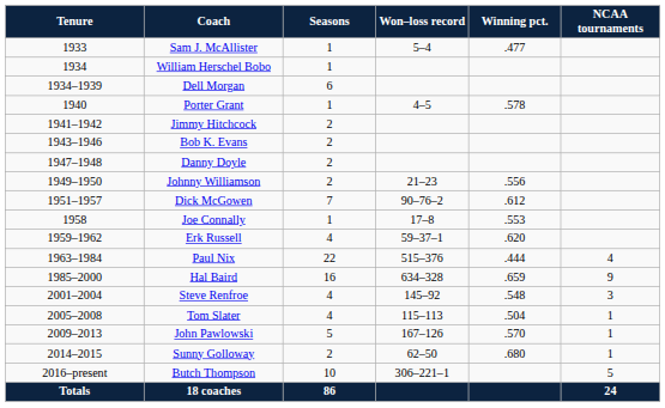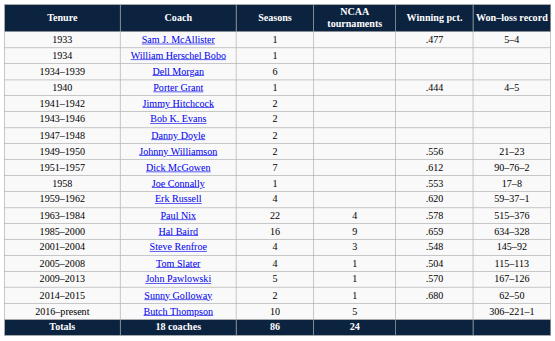 <table class="wikitable sortable">
 <tr>
 <th style="background: #0C2340; color:white; width:15%">Tenure</th>
 <th style="background: #0C2340; color:white; width:15%">Coach</th>
 <th style="background: #0C2340; color:white; width:10%">Seasons</th>
+<th style="background: #0C2340; color:white; width:10%">NCAA tournaments</th>
+<th style="background: #0C2340; color:white; width:10%">Winning pct.</th>
 <th style="background: #0C2340; color:white; width:10%">Won–loss record</th>
-<th style="background: #0C2340; color:white; width:10%">Winning pct.</th>
-<th style="background: #0C2340; color:white; width:10%">NCAA tournaments</th>
 </tr>
 <tr align="center">
 <td>1933</td>
 <td><a href='#'>Sam J. McAllister</a></td>
 <td>1</td>
+<td></td>
+<td>.477</td>
 <td>5–4</td>
-<td>.477</td>
-<td></td>
 </tr>
 <tr align="center">
 <td>1934</td>
 <td><a href='#'>William Herschel Bobo</a></td>
 <td>1</td>
 <td></td>
 <td></td>
 <td></td>
 </tr>
 <tr align="center">
 <td>1934–1939</td>
 <td><a href='#'>Dell Morgan</a></td>
 <td>6</td>
 <td></td>
 <td></td>
 <td></td>
 </tr>
 <tr align="center">
 <td>1940</td>
 <td><a href='#'>Porter Grant</a></td>
 <td>1</td>
+<td></td>
+<td>.444</td>
 <td>4–5</td>
-<td>.578</td>
-<td></td>
 </tr>
 <tr align="center">
 <td>1941–1942</td>
 <td><a href='#'>Jimmy Hitchcock</a></td>
 <td>2</td>
 <td></td>
 <td></td>
 <td></td>
 </tr>
 <tr align="center">
 <td>1943–1946</td>
 <td><a href='#'>Bob K. Evans</a></td>
 <td>2</td>
 <td></td>
 <td></td>
 <td></td>
 </tr>
 <tr align="center">
 <td>1947–1948</td>
 <td><a href='#'>Danny Doyle</a></td>
 <td>2</td>
 <td></td>
 <td></td>
 <td></td>
 </tr>
 <tr align="center">
 <td>1949–1950</td>
 <td><a href='#'>Johnny Williamson</a></td>
 <td>2</td>
+<td></td>
+<td>.556</td>
 <td>21–23</td>
-<td>.556</td>
-<td></td>
 </tr>
 <tr align="center">
 <td>1951–1957</td>
 <td><a href='#'>Dick McGowen</a></td>
 <td>7</td>
+<td></td>
+<td>.612</td>
 <td>90–76–2</td>
-<td>.612</td>
-<td></td>
 </tr>
 <tr align="center">
 <td>1958</td>
 <td><a href='#'>Joe Connally</a></td>
 <td>1</td>
+<td></td>
+<td>.553</td>
 <td>17–8</td>
-<td>.553</td>
-<td></td>
 </tr>
 <tr align="center">
 <td>1959–1962</td>
 <td><a href='#'>Erk Russell</a></td>
 <td>4</td>
+<td></td>
+<td>.620</td>
 <td>59–37–1</td>
-<td>.620</td>
-<td></td>
 </tr>
 <tr align="center">
 <td>1963–1984</td>
 <td><a href='#'>Paul Nix</a></td>
 <td>22</td>
+<td>4</td>
+<td>.578</td>
 <td>515–376</td>
-<td>.444</td>
-<td>4</td>
 </tr>
 <tr align="center">
 <td>1985–2000</td>
 <td><a href='#'>Hal Baird</a></td>
 <td>16</td>
+<td>9</td>
+<td>.659</td>
 <td>634–328</td>
-<td>.659</td>
-<td>9</td>
 </tr>
 <tr align="center">
 <td>2001–2004</td>
 <td><a href='#'>Steve Renfroe</a></td>
 <td>4</td>
+<td>3</td>
+<td>.548</td>
 <td>145–92</td>
-<td>.548</td>
-<td>3</td>
 </tr>
 <tr align="center">
 <td>2005–2008</td>
 <td><a href='#'>Tom Slater</a></td>
 <td>4</td>
+<td>1</td>
+<td>.504</td>
 <td>115–113</td>
-<td>.504</td>
-<td>1</td>
 </tr>
 <tr align="center">
 <td>2009–2013</td>
 <td><a href='#'>John Pawlowski</a></td>
 <td>5</td>
+<td>1</td>
+<td>.570</td>
 <td>167–126</td>
-<td>.570</td>
-<td>1</td>
 </tr>
 <tr align="center">
 <td>2014–2015</td>
 <td><a href='#'>Sunny Golloway</a></td>
 <td>2</td>
+<td>1</td>
+<td>.680</td>
 <td>62–50</td>
-<td>.680</td>
-<td>1</td>
 </tr>
 <tr align="center">
 <td>2016–present</td>
 <td><a href='#'>Butch Thompson</a></td>
 <td>10</td>
+<td>5</td>
+<td></td>
 <td>306–221–1</td>
-<td></td>
-<td>5</td>
 </tr>
 <tr align="center" class="sortbottom">
 <th style="background: #0C2340; color:white;">Totals</th>
 <th style="background: #0C2340; color:white;">18 coaches</th>
 <th style="background: #0C2340; color:white;">86</th>
+<th style="background: #0C2340; color:white;">24</th>
 <th style="background: #0C2340; color:white;"></th>
 <th style="background: #0C2340; color:white;"></th>
-<th style="background: #0C2340; color:white;">24</th>
 </tr>
 </table>
